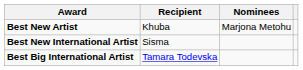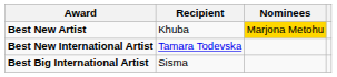 <table class="wikitable sortable" style="margin: auto;">
 <tr>
 <th scope="col" bgcolor="#efefef">Award</th>
 <th scope="col" bgcolor="#efefef">Recipient</th>
 <th scope="col" bgcolor="#efefef">Nominees</th>
 <th scope="col" bgcolor="#efefef" class=unsortable></th>
 </tr>
 <tr>
 <td><strong>Best New Artist</strong></td>
 <td>Khuba</td>
-<td>Marjona Metohu</td>
+<td style="background: gold;">Marjona Metohu</td>
 <td align="center"></td>
 </tr>
 <tr>
 <td><strong>Best New International Artist</strong></td>
-<td>Sisma</td>
+<td><a href='#'>Tamara Todevska</a></td>
 <td></td>
 <td align="center"></td>
 </tr>
 <tr>
 <td><strong>Best Big International Artist</strong></td>
-<td><a href='#'>Tamara Todevska</a></td>
+<td>Sisma</td>
 <td></td>
 <td align="center"></td>
 </tr>
 </table>
